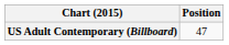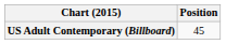 <table class="wikitable plainrowheaders" style="text-align:center">
 <tr>
 <th scope="col">Chart (2015)</th>
 <th scope="col">Position</th>
 </tr>
 <tr>
 <th scope="row">US Adult Contemporary (<em>Billboard</em>)</th>
-<td>47</td>
+<td>45</td>
 </tr>
 </table>
